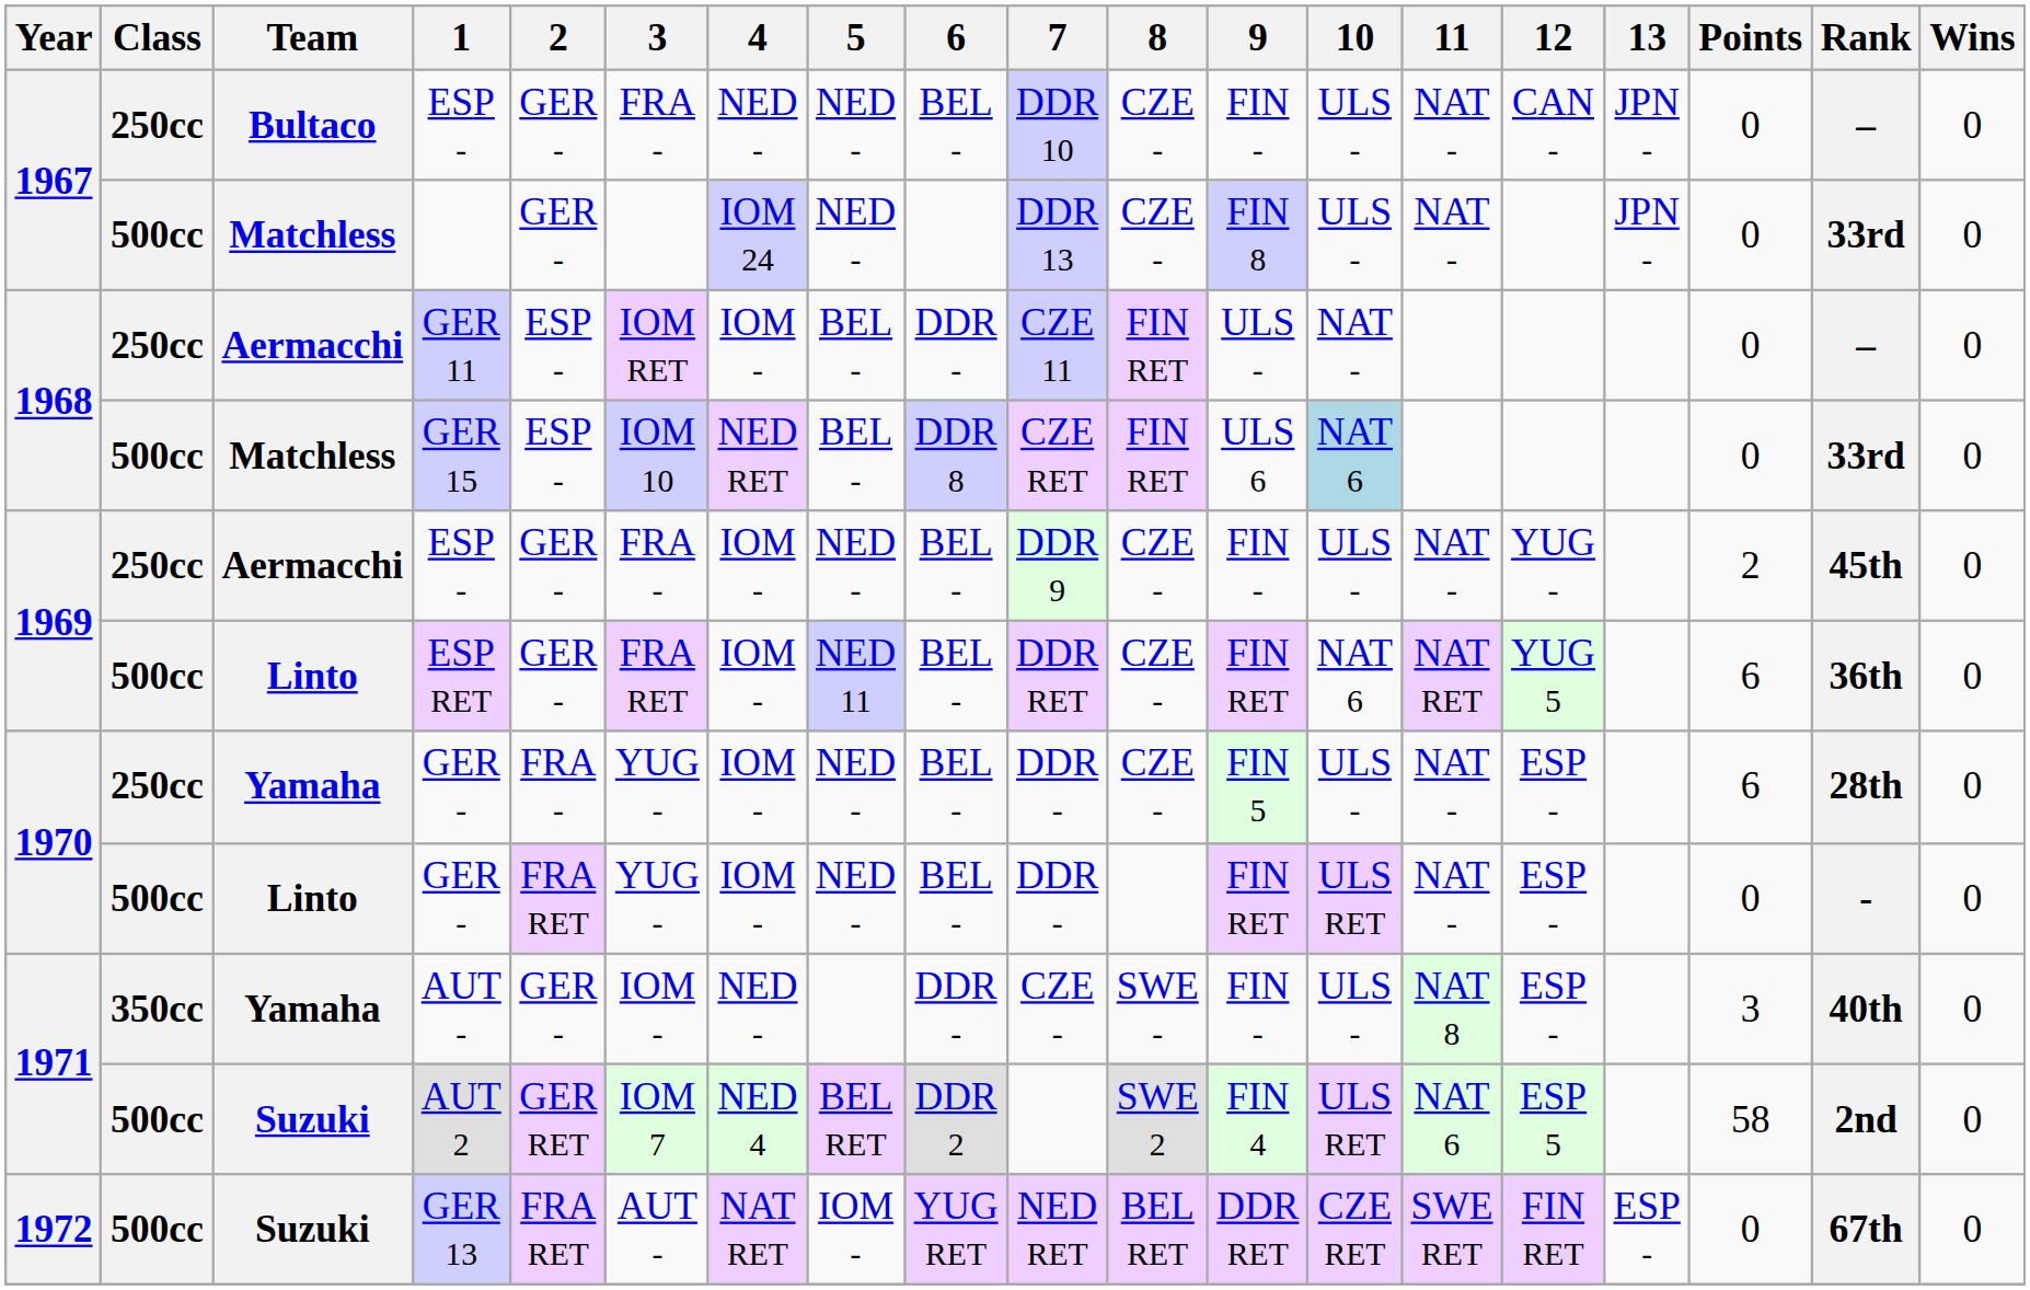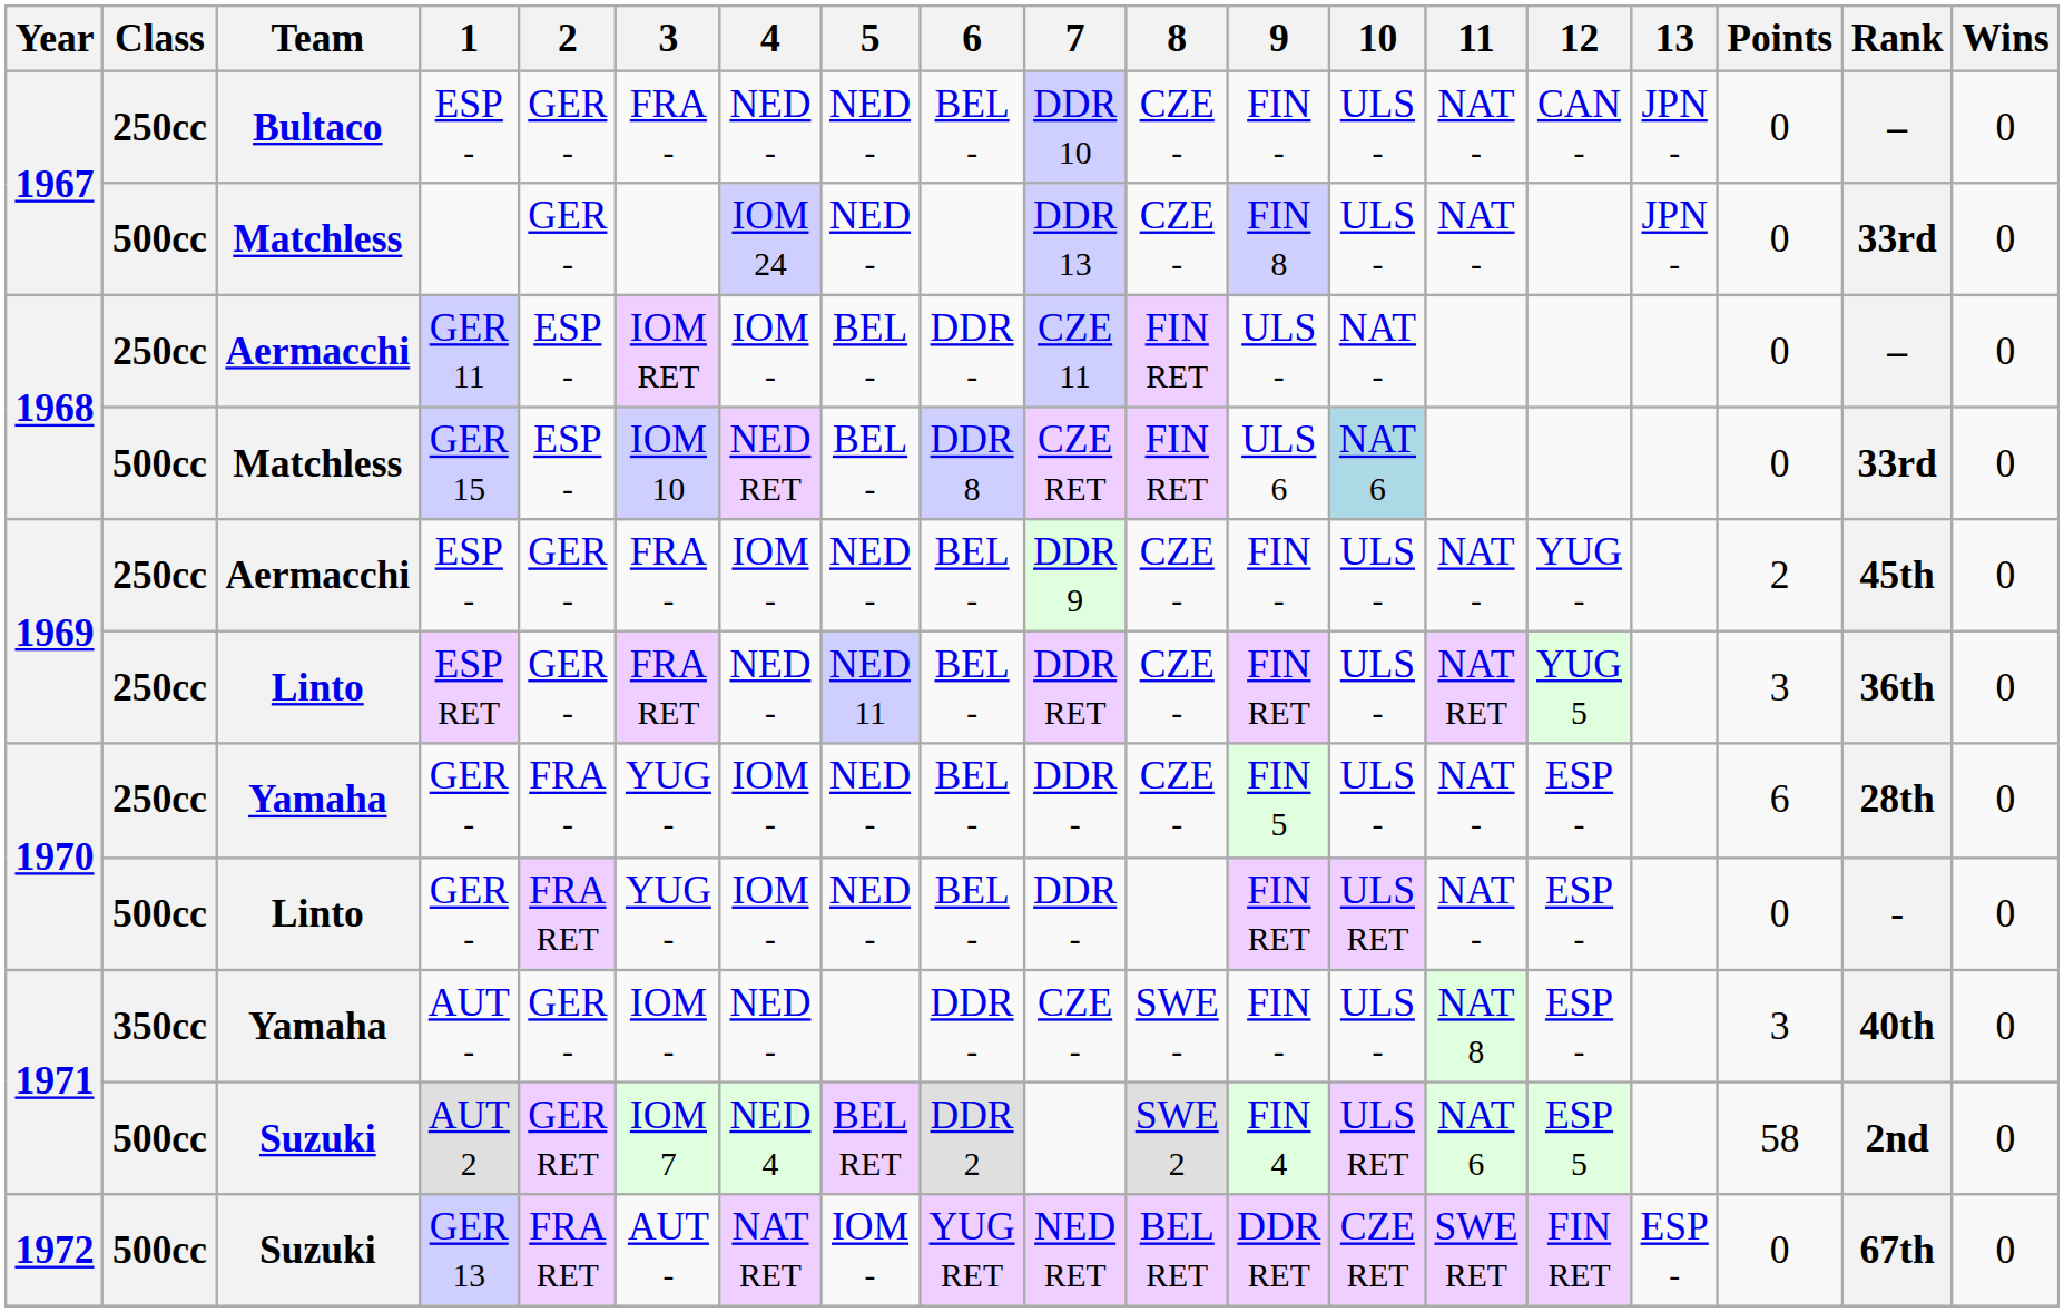 <table class="wikitable" style="text-align:center; font-size:95%">
 <tr>
 <th>Year</th>
 <th>Class</th>
 <th>Team</th>
 <th>1</th>
 <th>2</th>
 <th>3</th>
 <th>4</th>
 <th>5</th>
 <th>6</th>
 <th>7</th>
 <th>8</th>
 <th>9</th>
 <th>10</th>
 <th>11</th>
 <th>12</th>
 <th>13</th>
 <th>Points</th>
 <th>Rank</th>
 <th>Wins</th>
 </tr>
 <tr>
 <th rowspan=2><a href='#'>1967</a></th>
 <th>250cc</th>
 <th><a href='#'>Bultaco</a></th>
 <td><a href='#'>ESP</a><br><small>-</small></td>
 <td><a href='#'>GER</a><br><small>-</small></td>
 <td><a href='#'>FRA</a><br><small>-</small></td>
 <td><a href='#'>NED</a><br><small>-</small></td>
 <td><a href='#'>NED</a><br><small>-</small></td>
 <td><a href='#'>BEL</a><br><small>-</small></td>
 <td style="background:#cfcfff;"><a href='#'>DDR</a><br><small>10</small></td>
 <td><a href='#'>CZE</a><br><small>-</small></td>
 <td><a href='#'>FIN</a><br><small>-</small></td>
 <td><a href='#'>ULS</a><br><small>-</small></td>
 <td><a href='#'>NAT</a><br><small>-</small></td>
 <td><a href='#'>CAN</a><br><small>-</small></td>
 <td><a href='#'>JPN</a><br><small>-</small></td>
 <td>0</td>
 <th>–</th>
 <td>0</td>
 </tr>
 <tr>
 <th>500cc</th>
 <th><a href='#'>Matchless</a></th>
 <td></td>
 <td><a href='#'>GER</a><br><small>-</small></td>
 <td></td>
 <td style="background:#cfcfff;"><a href='#'>IOM</a><br><small>24</small></td>
 <td><a href='#'>NED</a><br><small>-</small></td>
 <td></td>
 <td style="background:#cfcfff;"><a href='#'>DDR</a><br><small>13</small></td>
 <td><a href='#'>CZE</a><br><small>-</small></td>
 <td style="background:#cfcfff;"><a href='#'>FIN</a><br><small>8</small></td>
 <td><a href='#'>ULS</a><br><small>-</small></td>
 <td><a href='#'>NAT</a><br><small>-</small></td>
 <td></td>
 <td><a href='#'>JPN</a><br><small>-</small></td>
 <td>0</td>
 <th>33rd</th>
 <td>0</td>
 </tr>
 <tr>
 <th rowspan=2><a href='#'>1968</a></th>
 <th>250cc</th>
 <th><a href='#'>Aermacchi</a></th>
 <td style="background:#cfcfff;"><a href='#'>GER</a><br><small>11</small></td>
 <td><a href='#'>ESP</a><br><small>-</small></td>
 <td style="background:#efcfff;"><a href='#'>IOM</a><br><small>RET</small></td>
 <td><a href='#'>IOM</a><br><small>-</small></td>
 <td><a href='#'>BEL</a><br><small>-</small></td>
 <td><a href='#'>DDR</a><br><small>-</small></td>
 <td style="background:#cfcfff;"><a href='#'>CZE</a><br><small>11</small></td>
 <td style="background:#efcfff;"><a href='#'>FIN</a><br><small>RET</small></td>
 <td><a href='#'>ULS</a><br><small>-</small></td>
 <td><a href='#'>NAT</a><br><small>-</small></td>
 <td></td>
 <td></td>
 <td></td>
 <td>0</td>
 <th>–</th>
 <td>0</td>
 </tr>
 <tr>
 <th>500cc</th>
 <th>Matchless</th>
 <td style="background:#cfcfff;"><a href='#'>GER</a><br><small>15</small></td>
 <td><a href='#'>ESP</a><br><small>-</small></td>
 <td style="background:#cfcfff;"><a href='#'>IOM</a><br><small>10</small></td>
 <td style="background:#efcfff;"><a href='#'>NED</a><br><small>RET</small></td>
 <td><a href='#'>BEL</a><br><small>-</small></td>
 <td style="background:#cfcfff;"><a href='#'>DDR</a><br><small>8</small></td>
 <td style="background:#efcfff;"><a href='#'>CZE</a><br><small>RET</small></td>
 <td style="background:#efcfff;"><a href='#'>FIN</a><br><small>RET</small></td>
 <td><a href='#'>ULS</a><br><small>6</small></td>
 <td style="background: lightblue;"><a href='#'>NAT</a><br><small>6</small></td>
 <td></td>
 <td></td>
 <td></td>
 <td>0</td>
 <th>33rd</th>
 <td>0</td>
 </tr>
 <tr>
 <th rowspan=2><a href='#'>1969</a></th>
 <th>250cc</th>
 <th>Aermacchi</th>
 <td><a href='#'>ESP</a><br><small>-</small></td>
 <td><a href='#'>GER</a><br><small>-</small></td>
 <td><a href='#'>FRA</a><br><small>-</small></td>
 <td><a href='#'>IOM</a><br><small>-</small></td>
 <td><a href='#'>NED</a><br><small>-</small></td>
 <td><a href='#'>BEL</a><br><small>-</small></td>
 <td style="background:#DFFFDF;"><a href='#'>DDR</a><br><small>9</small></td>
 <td><a href='#'>CZE</a><br><small>-</small></td>
 <td><a href='#'>FIN</a><br><small>-</small></td>
 <td><a href='#'>ULS</a><br><small>-</small></td>
 <td><a href='#'>NAT</a><br><small>-</small></td>
 <td><a href='#'>YUG</a><br><small>-</small></td>
 <td></td>
 <td>2</td>
 <th>45th</th>
 <td>0</td>
 </tr>
 <tr>
-<th>500cc</th>
+<th>250cc</th>
 <th><a href='#'>Linto</a></th>
 <td style="background:#efcfff;"><a href='#'>ESP</a><br><small>RET</small></td>
 <td><a href='#'>GER</a><br><small>-</small></td>
 <td style="background:#efcfff;"><a href='#'>FRA</a><br><small>RET</small></td>
-<td><a href='#'>IOM</a><br><small>-</small></td>
+<td><a href='#'>NED</a><br><small>-</small></td>
 <td style="background:#cfcfff;"><a href='#'>NED</a><br><small>11</small></td>
 <td><a href='#'>BEL</a><br><small>-</small></td>
 <td style="background:#efcfff;"><a href='#'>DDR</a><br><small>RET</small></td>
 <td><a href='#'>CZE</a><br><small>-</small></td>
 <td style="background:#efcfff;"><a href='#'>FIN</a><br><small>RET</small></td>
-<td><a href='#'>NAT</a><br><small>6</small></td>
+<td><a href='#'>ULS</a><br><small>-</small></td>
 <td style="background:#efcfff;"><a href='#'>NAT</a><br><small>RET</small></td>
 <td style="background:#DFFFDF;"><a href='#'>YUG</a><br><small>5</small></td>
 <td></td>
-<td>6</td>
+<td>3</td>
 <th>36th</th>
 <td>0</td>
 </tr>
 <tr>
 <th rowspan=2><a href='#'>1970</a></th>
 <th>250cc</th>
 <th><a href='#'>Yamaha</a></th>
 <td><a href='#'>GER</a><br><small>-</small></td>
 <td><a href='#'>FRA</a><br><small>-</small></td>
 <td><a href='#'>YUG</a><br><small>-</small></td>
 <td><a href='#'>IOM</a><br><small>-</small></td>
 <td><a href='#'>NED</a><br><small>-</small></td>
 <td><a href='#'>BEL</a><br><small>-</small></td>
 <td><a href='#'>DDR</a><br><small>-</small></td>
 <td><a href='#'>CZE</a><br><small>-</small></td>
 <td style="background:#DFFFDF;"><a href='#'>FIN</a><br><small>5</small></td>
 <td><a href='#'>ULS</a><br><small>-</small></td>
 <td><a href='#'>NAT</a><br><small>-</small></td>
 <td><a href='#'>ESP</a><br><small>-</small></td>
 <td></td>
 <td>6</td>
 <th>28th</th>
 <td>0</td>
 </tr>
 <tr>
 <th>500cc</th>
 <th>Linto</th>
 <td><a href='#'>GER</a><br><small>-</small></td>
 <td style="background:#efcfff;"><a href='#'>FRA</a><br><small>RET</small></td>
 <td><a href='#'>YUG</a><br><small>-</small></td>
 <td><a href='#'>IOM</a><br><small>-</small></td>
 <td><a href='#'>NED</a><br><small>-</small></td>
 <td><a href='#'>BEL</a><br><small>-</small></td>
 <td><a href='#'>DDR</a><br><small>-</small></td>
 <td></td>
 <td style="background:#efcfff;"><a href='#'>FIN</a><br><small>RET</small></td>
 <td style="background:#efcfff;"><a href='#'>ULS</a><br><small>RET</small></td>
 <td><a href='#'>NAT</a><br><small>-</small></td>
 <td><a href='#'>ESP</a><br><small>-</small></td>
 <td></td>
 <td>0</td>
 <th>-</th>
 <td>0</td>
 </tr>
 <tr>
 <th rowspan=2><a href='#'>1971</a></th>
 <th>350cc</th>
 <th>Yamaha</th>
 <td><a href='#'>AUT</a><br><small>-</small></td>
 <td><a href='#'>GER</a><br><small>-</small></td>
 <td><a href='#'>IOM</a><br><small>-</small></td>
 <td><a href='#'>NED</a><br><small>-</small></td>
 <td></td>
 <td><a href='#'>DDR</a><br><small>-</small></td>
 <td><a href='#'>CZE</a><br><small>-</small></td>
 <td><a href='#'>SWE</a><br><small>-</small></td>
 <td><a href='#'>FIN</a><br><small>-</small></td>
 <td><a href='#'>ULS</a><br><small>-</small></td>
 <td style="background:#DFFFDF;"><a href='#'>NAT</a><br><small>8</small></td>
 <td><a href='#'>ESP</a><br><small>-</small></td>
 <td></td>
 <td>3</td>
 <th>40th</th>
 <td>0</td>
 </tr>
 <tr>
 <th>500cc</th>
 <th><a href='#'>Suzuki</a></th>
 <td style="background:#DFDFDF;"><a href='#'>AUT</a><br><small>2</small></td>
 <td style="background:#efcfff;"><a href='#'>GER</a><br><small>RET</small></td>
 <td style="background:#DFFFDF;"><a href='#'>IOM</a><br><small>7</small></td>
 <td style="background:#DFFFDF;"><a href='#'>NED</a><br><small>4</small></td>
 <td style="background:#efcfff;"><a href='#'>BEL</a><br><small>RET</small></td>
 <td style="background:#DFDFDF;"><a href='#'>DDR</a><br><small>2</small></td>
 <td></td>
 <td style="background:#DFDFDF;"><a href='#'>SWE</a><br><small>2</small></td>
 <td style="background:#DFFFDF;"><a href='#'>FIN</a><br><small>4</small></td>
 <td style="background:#efcfff;"><a href='#'>ULS</a><br><small>RET</small></td>
 <td style="background:#DFFFDF;"><a href='#'>NAT</a><br><small>6</small></td>
 <td style="background:#DFFFDF;"><a href='#'>ESP</a><br><small>5</small></td>
 <td></td>
 <td>58</td>
 <th>2nd</th>
 <td>0</td>
 </tr>
 <tr>
 <th><a href='#'>1972</a></th>
 <th>500cc</th>
 <th>Suzuki</th>
 <td style="background:#cfcfff;"><a href='#'>GER</a><br><small>13</small></td>
 <td style="background:#efcfff;"><a href='#'>FRA</a><br><small>RET</small></td>
 <td><a href='#'>AUT</a><br><small>-</small></td>
 <td style="background:#efcfff;"><a href='#'>NAT</a><br><small>RET</small></td>
 <td><a href='#'>IOM</a><br><small>-</small></td>
 <td style="background:#efcfff;"><a href='#'>YUG</a><br><small>RET</small></td>
 <td style="background:#efcfff;"><a href='#'>NED</a><br><small>RET</small></td>
 <td style="background:#efcfff;"><a href='#'>BEL</a><br><small>RET</small></td>
 <td style="background:#efcfff;"><a href='#'>DDR</a><br><small>RET</small></td>
 <td style="background:#efcfff;"><a href='#'>CZE</a><br><small>RET</small></td>
 <td style="background:#efcfff;"><a href='#'>SWE</a><br><small>RET</small></td>
 <td style="background:#efcfff;"><a href='#'>FIN</a><br><small>RET</small></td>
 <td><a href='#'>ESP</a><br><small>-</small></td>
 <td>0</td>
 <th>67th</th>
 <td>0</td>
 </tr>
 <tr>
 </tr>
 </table>
